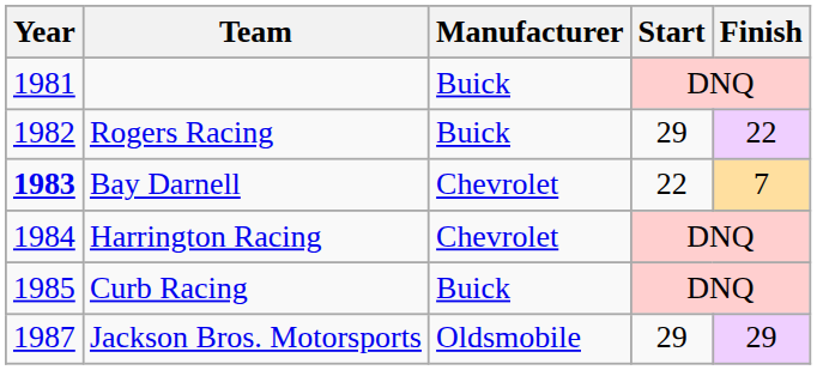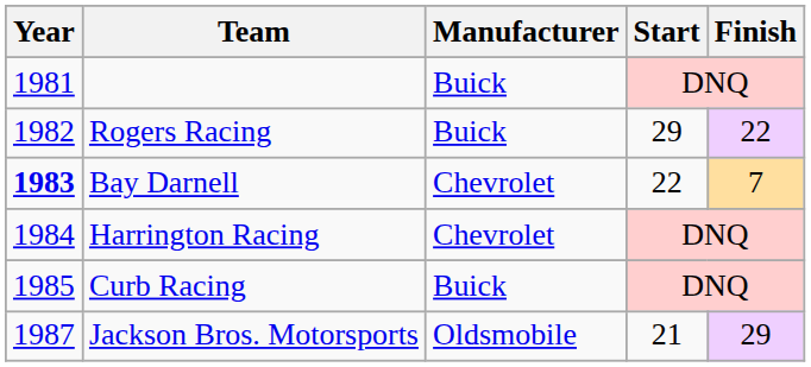 <table class="wikitable" style="font-size: 90%;">
 <tr>
 <th>Year</th>
 <th>Team</th>
 <th>Manufacturer</th>
 <th>Start</th>
 <th>Finish</th>
 </tr>
 <tr>
 <td><a href='#'>1981</a></td>
 <td></td>
 <td><a href='#'>Buick</a></td>
 <td align=center colspan=2 style="background:#FFCFCF;">DNQ</td>
 </tr>
 <tr>
 <td><a href='#'>1982</a></td>
 <td><a href='#'>Rogers Racing</a></td>
 <td><a href='#'>Buick</a></td>
 <td align=center>29</td>
 <td align=center style="background:#EFCFFF;">22</td>
 </tr>
 <tr>
 <td><strong><a href='#'>1983</a></strong></td>
 <td><a href='#'>Bay Darnell</a></td>
 <td><a href='#'>Chevrolet</a></td>
 <td align=center>22</td>
 <td align=center style="background:#FFDF9F;">7</td>
 </tr>
 <tr>
 <td><a href='#'>1984</a></td>
 <td><a href='#'>Harrington Racing</a></td>
 <td><a href='#'>Chevrolet</a></td>
 <td align=center colspan=2 style="background:#FFCFCF;">DNQ</td>
 </tr>
 <tr>
 <td><a href='#'>1985</a></td>
 <td><a href='#'>Curb Racing</a></td>
 <td><a href='#'>Buick</a></td>
 <td align=center colspan=2 style="background:#FFCFCF;">DNQ</td>
 </tr>
 <tr>
 <td><a href='#'>1987</a></td>
 <td><a href='#'>Jackson Bros. Motorsports</a></td>
 <td><a href='#'>Oldsmobile</a></td>
-<td align=center>29</td>
+<td align=center>21</td>
 <td align=center style="background:#EFCFFF;">29</td>
 </tr>
 </table>
